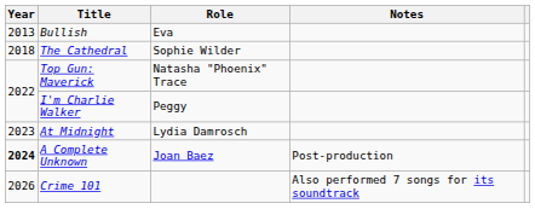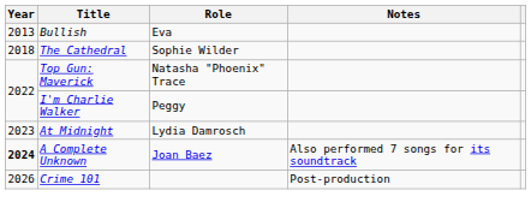 <table class="wikitable sortable">
 <tr>
 <th>Year</th>
 <th>Title</th>
 <th>Role</th>
 <th class="unsortable">Notes</th>
 <th class="unsortable"></th>
 </tr>
 <tr>
 <td>2013</td>
 <td><em>Bullish</em></td>
 <td>Eva</td>
 <td></td>
 <td></td>
 </tr>
 <tr>
 <td>2018</td>
 <td><em><a href='#'>The Cathedral</a></em></td>
 <td>Sophie Wilder</td>
 <td></td>
 <td></td>
 </tr>
 <tr>
 <td rowspan="2">2022</td>
 <td><em><a href='#'>Top Gun: Maverick</a></em></td>
 <td>Natasha "Phoenix" Trace</td>
 <td></td>
 <td></td>
 </tr>
 <tr>
 <td><em><a href='#'>I'm Charlie Walker</a> </em></td>
 <td>Peggy</td>
 <td></td>
 <td></td>
 </tr>
 <tr>
 <td>2023</td>
 <td><em><a href='#'>At Midnight</a></em></td>
 <td>Lydia Damrosch</td>
 <td></td>
 <td></td>
 </tr>
 <tr>
 <td><strong>2024</strong></td>
 <td><em><a href='#'>A Complete Unknown</a></em></td>
 <td><a href='#'>Joan Baez</a></td>
-<td>Post-production</td>
+<td>Also performed 7 songs for <a href='#'>its soundtrack</a></td>
 <td></td>
 </tr>
 <tr>
 <td>2026</td>
 <td><em><a href='#'>Crime 101</a></em></td>
 <td></td>
-<td>Also performed 7 songs for <a href='#'>its soundtrack</a></td>
+<td>Post-production</td>
 <td></td>
 </tr>
 </table>
